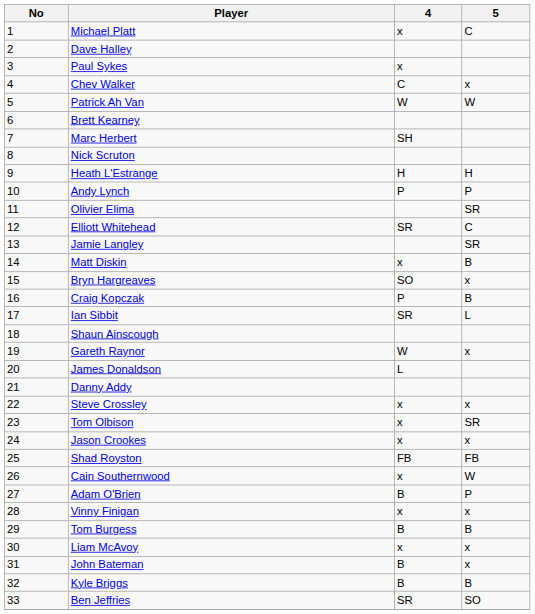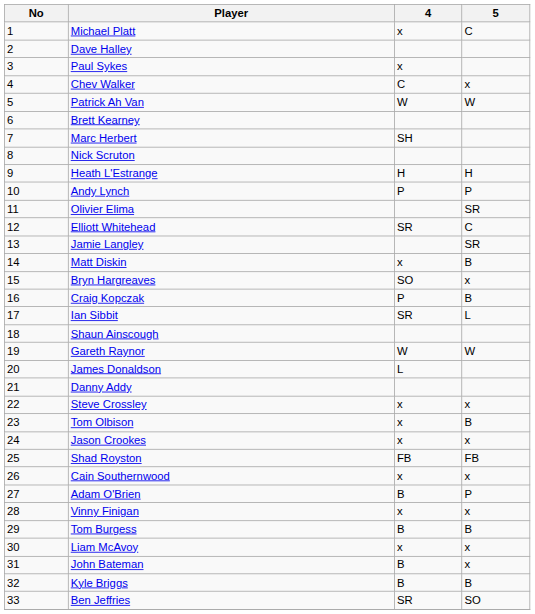 <table class="wikitable" style="font-size:85%;" width="40%">
 <tr>
 <th>No</th>
 <th>Player</th>
 <th>4</th>
 <th>5</th>
 </tr>
 <tr>
 <td>1</td>
 <td><a href='#'>Michael Platt</a></td>
 <td>x</td>
 <td>C</td>
 </tr>
 <tr>
 <td>2</td>
 <td><a href='#'>Dave Halley</a></td>
 <td></td>
 <td></td>
 </tr>
 <tr>
 <td>3</td>
 <td><a href='#'>Paul Sykes</a></td>
 <td>x</td>
 <td></td>
 </tr>
 <tr>
 <td>4</td>
 <td><a href='#'>Chev Walker</a></td>
 <td>C</td>
 <td>x</td>
 </tr>
 <tr>
 <td>5</td>
 <td><a href='#'>Patrick Ah Van</a></td>
 <td>W</td>
 <td>W</td>
 </tr>
 <tr>
 <td>6</td>
 <td><a href='#'>Brett Kearney</a></td>
 <td></td>
 <td></td>
 </tr>
 <tr>
 <td>7</td>
 <td><a href='#'>Marc Herbert</a></td>
 <td>SH</td>
 <td></td>
 </tr>
 <tr>
 <td>8</td>
 <td><a href='#'>Nick Scruton</a></td>
 <td></td>
 <td></td>
 </tr>
 <tr>
 <td>9</td>
 <td><a href='#'>Heath L'Estrange</a></td>
 <td>H</td>
 <td>H</td>
 </tr>
 <tr>
 <td>10</td>
 <td><a href='#'>Andy Lynch</a></td>
 <td>P</td>
 <td>P</td>
 </tr>
 <tr>
 <td>11</td>
 <td><a href='#'>Olivier Elima</a></td>
 <td></td>
 <td>SR</td>
 </tr>
 <tr>
 <td>12</td>
 <td><a href='#'>Elliott Whitehead</a></td>
 <td>SR</td>
 <td>C</td>
 </tr>
 <tr>
 <td>13</td>
 <td><a href='#'>Jamie Langley</a></td>
 <td></td>
 <td>SR</td>
 </tr>
 <tr>
 <td>14</td>
 <td><a href='#'>Matt Diskin</a></td>
 <td>x</td>
 <td>B</td>
 </tr>
 <tr>
 <td>15</td>
 <td><a href='#'>Bryn Hargreaves</a></td>
 <td>SO</td>
 <td>x</td>
 </tr>
 <tr>
 <td>16</td>
 <td><a href='#'>Craig Kopczak</a></td>
 <td>P</td>
 <td>B</td>
 </tr>
 <tr>
 <td>17</td>
 <td><a href='#'>Ian Sibbit</a></td>
 <td>SR</td>
 <td>L</td>
 </tr>
 <tr>
 <td>18</td>
 <td><a href='#'>Shaun Ainscough</a></td>
 <td></td>
 <td></td>
 </tr>
 <tr>
 <td>19</td>
 <td><a href='#'>Gareth Raynor</a></td>
 <td>W</td>
-<td>x</td>
+<td>W</td>
 </tr>
 <tr>
 <td>20</td>
 <td><a href='#'>James Donaldson</a></td>
 <td>L</td>
 <td></td>
 </tr>
 <tr>
 <td>21</td>
 <td><a href='#'>Danny Addy</a></td>
 <td></td>
 <td></td>
 </tr>
 <tr>
 <td>22</td>
 <td><a href='#'>Steve Crossley</a></td>
 <td>x</td>
 <td>x</td>
 </tr>
 <tr>
 <td>23</td>
 <td><a href='#'>Tom Olbison</a></td>
 <td>x</td>
-<td>SR</td>
+<td>B</td>
 </tr>
 <tr>
 <td>24</td>
 <td><a href='#'>Jason Crookes</a></td>
 <td>x</td>
 <td>x</td>
 </tr>
 <tr>
 <td>25</td>
 <td><a href='#'>Shad Royston</a></td>
 <td>FB</td>
 <td>FB</td>
 </tr>
 <tr>
 <td>26</td>
 <td><a href='#'>Cain Southernwood</a></td>
 <td>x</td>
-<td>W</td>
+<td>x</td>
 </tr>
 <tr>
 <td>27</td>
 <td><a href='#'>Adam O'Brien</a></td>
 <td>B</td>
 <td>P</td>
 </tr>
 <tr>
 <td>28</td>
 <td><a href='#'>Vinny Finigan</a></td>
 <td>x</td>
 <td>x</td>
 </tr>
 <tr>
 <td>29</td>
 <td><a href='#'>Tom Burgess</a></td>
 <td>B</td>
 <td>B</td>
 </tr>
 <tr>
 <td>30</td>
 <td><a href='#'>Liam McAvoy</a></td>
 <td>x</td>
 <td>x</td>
 </tr>
 <tr>
 <td>31</td>
 <td><a href='#'>John Bateman</a></td>
 <td>B</td>
 <td>x</td>
 </tr>
 <tr>
 <td>32</td>
 <td><a href='#'>Kyle Briggs</a></td>
 <td>B</td>
 <td>B</td>
 </tr>
 <tr>
 <td>33</td>
 <td><a href='#'>Ben Jeffries</a></td>
 <td>SR</td>
 <td>SO</td>
 </tr>
 <tr>
 </tr>
 </table>
